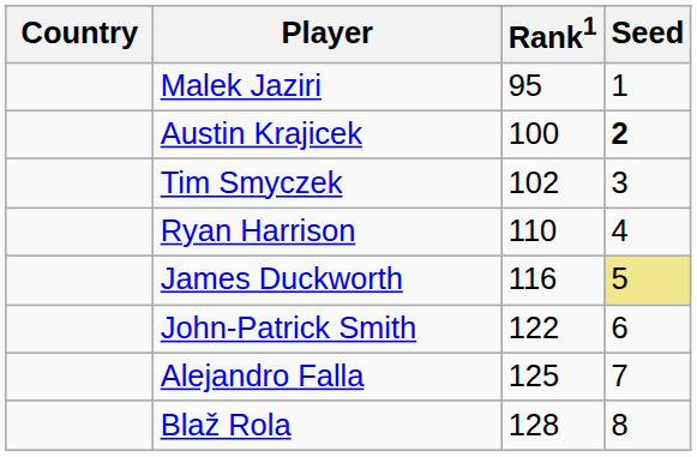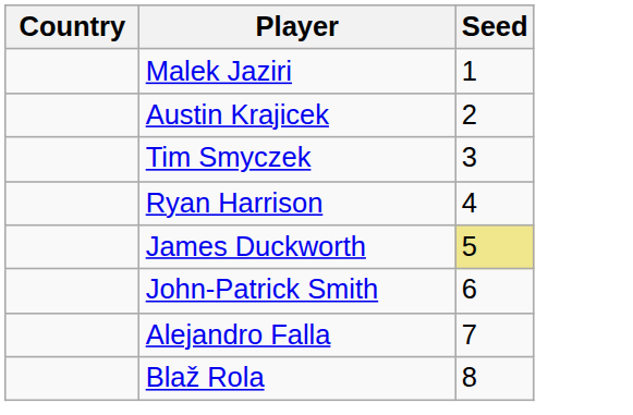 <table class="sortable wikitable">
 <tr>
 <th width="70">Country</th>
 <th width="175">Player</th>
-<th>Rank<sup>1</sup></th>
 <th>Seed</th>
 </tr>
 <tr>
 <td></td>
 <td><a href='#'>Malek Jaziri</a></td>
-<td>95</td>
 <td>1</td>
 </tr>
 <tr>
 <td></td>
 <td><a href='#'>Austin Krajicek</a></td>
-<td>100</td>
-<td><strong>2</strong></td>
+<td>2</td>
 </tr>
 <tr>
 <td></td>
 <td><a href='#'>Tim Smyczek</a></td>
-<td>102</td>
 <td>3</td>
 </tr>
 <tr>
 <td></td>
 <td><a href='#'>Ryan Harrison</a></td>
-<td>110</td>
 <td>4</td>
 </tr>
 <tr>
 <td></td>
 <td><a href='#'>James Duckworth</a></td>
-<td>116</td>
 <td style="background: khaki;">5</td>
 </tr>
 <tr>
 <td></td>
 <td><a href='#'>John-Patrick Smith</a></td>
-<td>122</td>
 <td>6</td>
 </tr>
 <tr>
 <td></td>
 <td><a href='#'>Alejandro Falla</a></td>
-<td>125</td>
 <td>7</td>
 </tr>
 <tr>
 <td></td>
 <td><a href='#'>Blaž Rola</a></td>
-<td>128</td>
 <td>8</td>
 </tr>
 </table>
